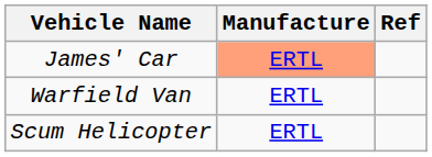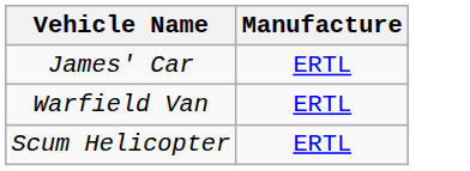 <table class="wikitable">
 <tr>
 <th>Vehicle Name</th>
 <th>Manufacture</th>
-<th>Ref</th>
 </tr>
 <tr>
 <td align="center"><em>James' Car</em></td>
-<td align="center" style="background: lightsalmon;"><a href='#'>ERTL</a></td>
-<td></td>
+<td align="center"><a href='#'>ERTL</a></td>
 </tr>
 <tr>
 <td align="center"><em>Warfield Van </em></td>
 <td align="center"><a href='#'>ERTL</a></td>
-<td></td>
 </tr>
 <tr>
 <td align="center"><em>Scum Helicopter</em></td>
 <td align="center"><a href='#'>ERTL</a></td>
-<td></td>
 </tr>
 </table>
